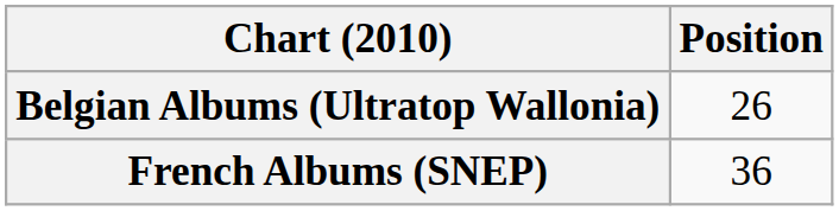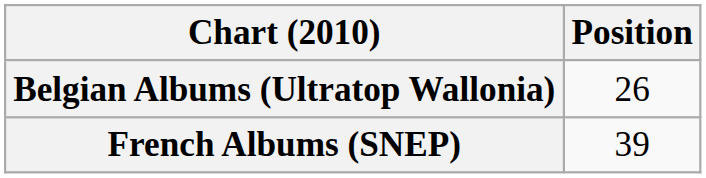 <table class="wikitable sortable plainrowheaders" style="text-align:center">
 <tr>
 <th scope="col">Chart (2010)</th>
 <th scope="col">Position</th>
 </tr>
 <tr>
 <th scope="row">Belgian Albums (Ultratop Wallonia)</th>
 <td>26</td>
 </tr>
 <tr>
 <th scope="row">French Albums (SNEP)</th>
-<td>36</td>
+<td>39</td>
 </tr>
 </table>
